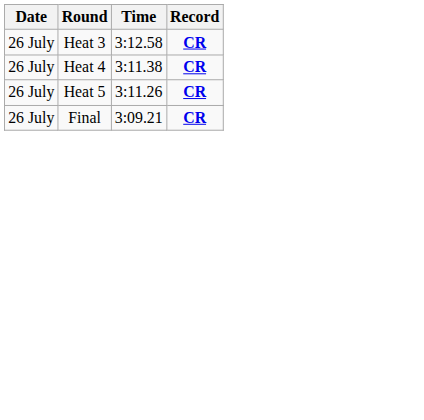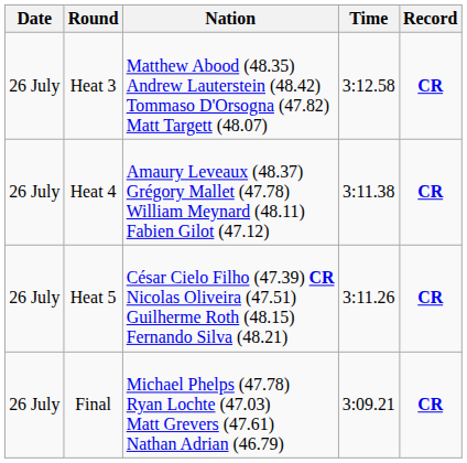 <table class=wikitable style=text-align:center>
 <tr>
 <th>Date</th>
 <th>Round</th>
+<th>Nation</th>
 <th>Time</th>
 <th>Record</th>
 </tr>
 <tr>
 <td>26 July</td>
 <td>Heat 3</td>
+<td align=left><br><a href='#'>Matthew Abood</a> (48.35) <br> <a href='#'>Andrew Lauterstein</a> (48.42) <br><a href='#'>Tommaso D'Orsogna</a> (47.82) <br> <a href='#'>Matt Targett</a> (48.07)</td>
 <td>3:12.58</td>
 <td><strong><a href='#'>CR</a></strong></td>
 </tr>
 <tr>
 <td>26 July</td>
 <td>Heat 4</td>
+<td align=left><br><a href='#'>Amaury Leveaux</a> (48.37) <br> <a href='#'>Grégory Mallet</a> (47.78) <br><a href='#'>William Meynard</a> (48.11) <br> <a href='#'>Fabien Gilot</a> (47.12)</td>
 <td>3:11.38</td>
 <td><strong><a href='#'>CR</a></strong></td>
 </tr>
 <tr>
 <td>26 July</td>
 <td>Heat 5</td>
+<td align=left><br><a href='#'>César Cielo Filho</a> (47.39) <strong><a href='#'>CR</a></strong><br> <a href='#'>Nicolas Oliveira</a> (47.51) <br><a href='#'>Guilherme Roth</a> (48.15) <br> <a href='#'>Fernando Silva</a> (48.21)</td>
 <td>3:11.26</td>
 <td><strong><a href='#'>CR</a></strong></td>
 </tr>
 <tr>
 <td>26 July</td>
 <td>Final</td>
+<td align=left><br><a href='#'>Michael Phelps</a> (47.78) <br> <a href='#'>Ryan Lochte</a> (47.03) <br><a href='#'>Matt Grevers</a> (47.61) <br> <a href='#'>Nathan Adrian</a> (46.79)</td>
 <td>3:09.21</td>
 <td><strong><a href='#'>CR</a></strong></td>
 </tr>
 </table>
